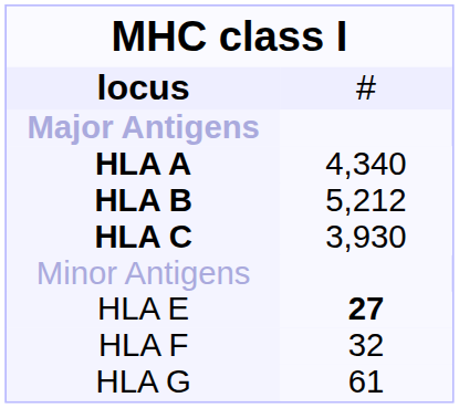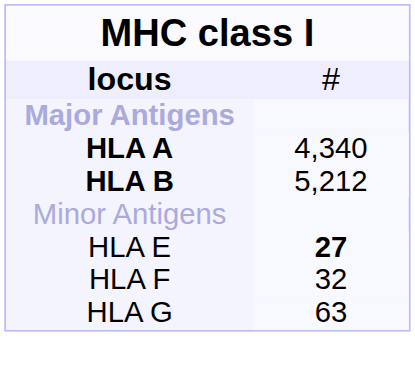 <table border="0" cellspacing="0" cellpadding="0" align="center" style="text-align:center; margin-Left: 1em;  border:1px #bbbbff solid; background:#f8f8ff;">
 <tr style = "background:#fafaff; font-size:130%">
 <th style = "height:30px" colspan="2" align="center" valign = "center">MHC class I</th>
 </tr>
 <tr style = "background:#eeeeff;font-size:110%">
 <th width = "135">locus</th>
 <td width = "85">#</td>
 </tr>
 <tr style = "background:#f4f4ff">
 <th style = "color:#aaaadd">Major Antigens</th>
 </tr>
 <tr style = "background:#f4f4ff">
 <th>HLA A</th>
 <td style="background:#f8f8ff">4,340</td>
 </tr>
 <tr style = "background:#f4f4ff">
 <th>HLA B</th>
 <td style="background:#f8f8ff">5,212</td>
 </tr>
 <tr style = "background:#f4f4ff">
-<th>HLA C</th>
-<td style="background:#f8f8ff">3,930</td>
-</tr>
-<tr style = "background:#f4f4ff">
 <td style = "color:#aaaadd">Minor Antigens</td>
 </tr>
 <tr style = "background:#f4f4ff">
 <td>HLA E</td>
 <td style="background:#f8f8ff"><strong>27</strong></td>
 </tr>
 <tr style = "background:#f4f4ff">
 <td>HLA F</td>
 <td style="background:#f8f8ff">32</td>
 </tr>
 <tr style = "background:#f4f4ff">
 <td>HLA G</td>
-<td style="background:#f8f8ff">61</td>
+<td style="background:#f8f8ff">63</td>
 </tr>
 <tr style = "background:#f4f4ff">
 </tr>
 </table>
